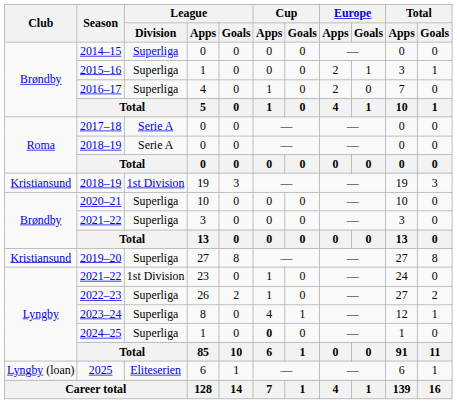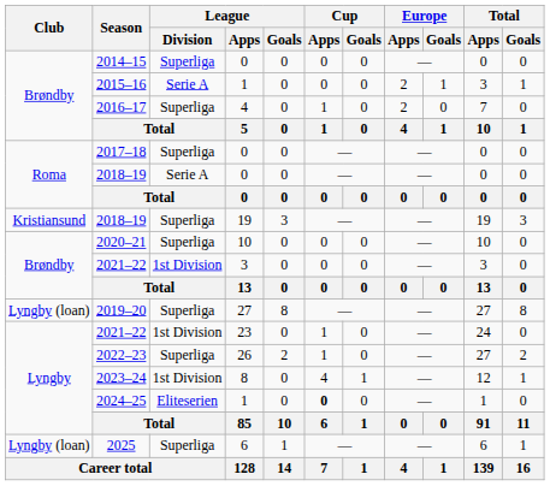 <table class="wikitable" style="text-align:center;">
 <tr>
 <th rowspan="2">Club</th>
 <th rowspan="2">Season</th>
 <th colspan="3">League</th>
 <th colspan="2">Cup</th>
 <th colspan="2"><a href='#'>Europe</a></th>
 <th colspan="2">Total</th>
 </tr>
 <tr>
 <th>Division</th>
 <th>Apps</th>
 <th>Goals</th>
 <th>Apps</th>
 <th>Goals</th>
 <th>Apps</th>
 <th>Goals</th>
 <th>Apps</th>
 <th>Goals</th>
 </tr>
 <tr>
 <td rowspan="4"><a href='#'>Brøndby</a></td>
 <td><a href='#'>2014–15</a></td>
 <td><a href='#'>Superliga</a></td>
 <td>0</td>
 <td>0</td>
 <td>0</td>
 <td>0</td>
 <td colspan="2">—</td>
 <td>0</td>
 <td>0</td>
 </tr>
 <tr>
 <td><a href='#'>2015–16</a></td>
-<td>Superliga</td>
+<td><a href='#'>Serie A</a></td>
 <td>1</td>
 <td>0</td>
 <td>0</td>
 <td>0</td>
 <td>2</td>
 <td>1</td>
 <td colspan="1">3</td>
 <td>1</td>
 </tr>
 <tr>
 <td><a href='#'>2016–17</a></td>
 <td>Superliga</td>
 <td>4</td>
 <td>0</td>
 <td>1</td>
 <td>0</td>
 <td>2</td>
 <td>0</td>
 <td colspan="1">7</td>
 <td>0</td>
 </tr>
 <tr>
 <th colspan="2">Total</th>
 <th>5</th>
 <th>0</th>
 <th>1</th>
 <th>0</th>
 <th>4</th>
 <th>1</th>
 <th>10</th>
 <th>1</th>
 </tr>
 <tr>
 <td rowspan="3"><a href='#'>Roma</a></td>
 <td><a href='#'>2017–18</a></td>
-<td><a href='#'>Serie A</a></td>
+<td>Superliga</td>
 <td>0</td>
 <td>0</td>
 <td colspan="2">—</td>
 <td colspan="2">—</td>
 <td>0</td>
 <td>0</td>
 </tr>
 <tr>
 <td><a href='#'>2018–19</a></td>
 <td>Serie A</td>
 <td>0</td>
 <td>0</td>
 <td colspan="2">—</td>
 <td colspan="2">—</td>
 <td>0</td>
 <td>0</td>
 </tr>
 <tr>
 <th colspan="2">Total</th>
 <th>0</th>
 <th>0</th>
 <th>0</th>
 <th>0</th>
 <th>0</th>
 <th>0</th>
 <th>0</th>
 <th>0</th>
 </tr>
 <tr>
 <td><a href='#'>Kristiansund</a></td>
 <td><a href='#'>2018–19</a></td>
-<td><a href='#'>1st Division</a></td>
+<td>Superliga</td>
 <td>19</td>
 <td>3</td>
 <td colspan="2">—</td>
 <td colspan="2">—</td>
 <td>19</td>
 <td>3</td>
 </tr>
 <tr>
 <td rowspan="3"><a href='#'>Brøndby</a></td>
 <td><a href='#'>2020–21</a></td>
 <td>Superliga</td>
 <td>10</td>
 <td>0</td>
 <td>0</td>
 <td>0</td>
 <td colspan="2">—</td>
 <td>10</td>
 <td>0</td>
 </tr>
 <tr>
 <td><a href='#'>2021–22</a></td>
-<td>Superliga</td>
+<td><a href='#'>1st Division</a></td>
 <td>3</td>
 <td>0</td>
 <td>0</td>
 <td>0</td>
 <td colspan="2">—</td>
 <td>3</td>
 <td>0</td>
 </tr>
 <tr>
 <th colspan="2">Total</th>
 <th>13</th>
 <th>0</th>
 <th>0</th>
 <th>0</th>
 <th>0</th>
 <th>0</th>
 <th>13</th>
 <th>0</th>
 </tr>
 <tr>
-<td><a href='#'>Kristiansund</a></td>
+<td><a href='#'>Lyngby</a> (loan)</td>
 <td><a href='#'>2019–20</a></td>
 <td>Superliga</td>
 <td>27</td>
 <td>8</td>
 <td colspan="2">—</td>
 <td colspan="2">—</td>
 <td>27</td>
 <td>8</td>
 </tr>
 <tr>
 <td rowspan="5"><a href='#'>Lyngby</a></td>
 <td><a href='#'>2021–22</a></td>
 <td>1st Division</td>
 <td>23</td>
 <td>0</td>
 <td>1</td>
 <td>0</td>
 <td colspan="2">—</td>
 <td>24</td>
 <td>0</td>
 </tr>
 <tr>
 <td><a href='#'>2022–23</a></td>
 <td>Superliga</td>
 <td>26</td>
 <td>2</td>
 <td>1</td>
 <td>0</td>
 <td colspan="2">—</td>
 <td>27</td>
 <td>2</td>
 </tr>
 <tr>
 <td><a href='#'>2023–24</a></td>
-<td>Superliga</td>
+<td>1st Division</td>
 <td>8</td>
 <td>0</td>
 <td>4</td>
 <td>1</td>
 <td colspan="2">—</td>
 <td>12</td>
 <td>1</td>
 </tr>
 <tr>
 <td><a href='#'>2024–25</a></td>
-<td>Superliga</td>
+<td><a href='#'>Eliteserien</a></td>
 <td>1</td>
 <td>0</td>
 <td><strong>0</strong></td>
 <td>0</td>
 <td colspan="2">—</td>
 <td>1</td>
 <td>0</td>
 </tr>
 <tr>
 <th colspan="2">Total</th>
 <th>85</th>
 <th>10</th>
 <th>6</th>
 <th>1</th>
 <th>0</th>
 <th>0</th>
 <th>91</th>
 <th>11</th>
 </tr>
 <tr>
 <td><a href='#'>Lyngby</a> (loan)</td>
 <td><a href='#'>2025</a></td>
-<td><a href='#'>Eliteserien</a></td>
+<td>Superliga</td>
 <td>6</td>
 <td>1</td>
 <td colspan="2">—</td>
 <td colspan="2">—</td>
 <td>6</td>
 <td>1</td>
 </tr>
 <tr>
 <th colspan="3">Career total</th>
 <th>128</th>
 <th>14</th>
 <th>7</th>
 <th>1</th>
 <th>4</th>
 <th>1</th>
 <th>139</th>
 <th>16</th>
 </tr>
 </table>
